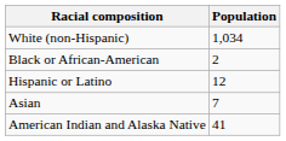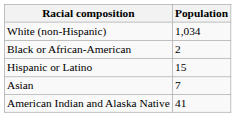 <table class="wikitable">
 <tr>
 <th>Racial composition</th>
 <th>Population</th>
 </tr>
 <tr>
 <td>White (non-Hispanic)</td>
 <td>1,034</td>
 </tr>
 <tr>
 <td>Black or African-American</td>
 <td>2</td>
 </tr>
 <tr>
 <td>Hispanic or Latino</td>
-<td>12</td>
+<td>15</td>
 </tr>
 <tr>
 <td>Asian</td>
 <td>7</td>
 </tr>
 <tr>
 <td>American Indian and Alaska Native</td>
 <td>41</td>
 </tr>
 </table>
